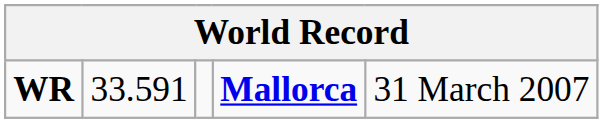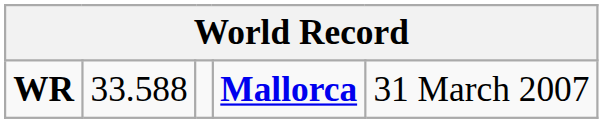 <table class="wikitable">
 <tr>
 <th colspan=5>World Record</th>
 </tr>
 <tr>
 <td><strong>WR</strong></td>
-<td>33.591</td>
+<td>33.588</td>
 <td></td>
 <td><strong><a href='#'>Mallorca</a> </strong></td>
 <td>31 March 2007</td>
 </tr>
 </table>
